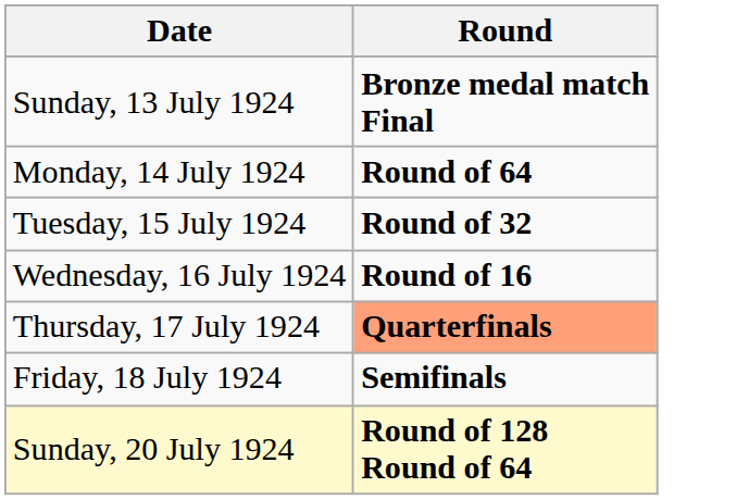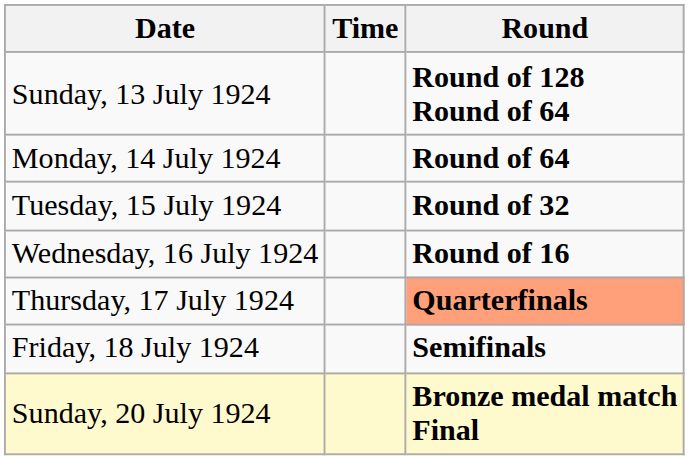 <table class="wikitable">
 <tr>
 <th>Date</th>
+<th>Time</th>
 <th>Round</th>
 </tr>
 <tr>
 <td>Sunday, 13 July 1924</td>
-<td><strong>Bronze medal match</strong><br><strong>Final</strong></td>
+<td></td>
+<td><strong>Round of 128</strong><br><strong>Round of 64</strong></td>
 </tr>
 <tr>
 <td>Monday, 14 July 1924</td>
+<td></td>
 <td><strong>Round of 64</strong></td>
 </tr>
 <tr>
 <td>Tuesday, 15 July 1924</td>
+<td></td>
 <td><strong>Round of 32</strong></td>
 </tr>
 <tr>
 <td>Wednesday, 16 July 1924</td>
+<td></td>
 <td><strong>Round of 16</strong></td>
 </tr>
 <tr>
 <td>Thursday, 17 July 1924</td>
+<td></td>
 <td style="background: lightsalmon;"><strong>Quarterfinals</strong></td>
 </tr>
 <tr>
 <td>Friday, 18 July 1924</td>
+<td></td>
 <td><strong>Semifinals</strong></td>
 </tr>
 <tr style=background:lemonchiffon>
 <td>Sunday, 20 July 1924</td>
-<td><strong>Round of 128</strong><br><strong>Round of 64</strong></td>
+<td></td>
+<td><strong>Bronze medal match</strong><br><strong>Final</strong></td>
 </tr>
 </table>
